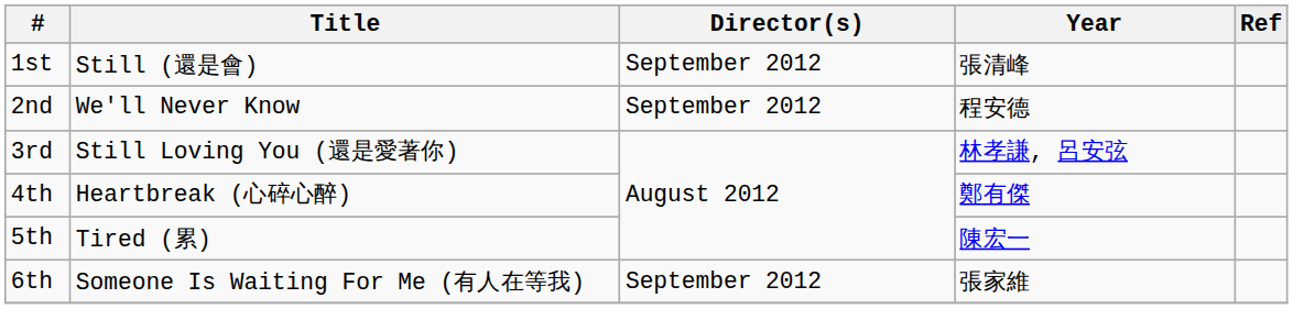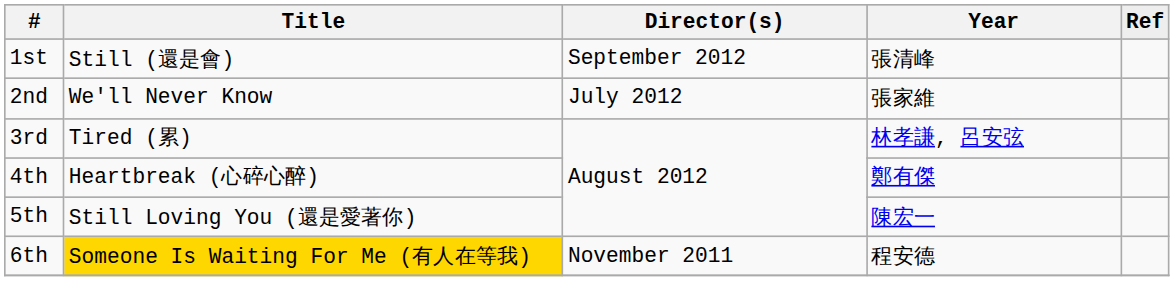 <table class="wikitable">
 <tr bgcolor="#EEEEEE" style="font-weight:bold;">
 <th width="30px">#</th>
 <th width="300px">Title</th>
 <th width="180px">Director(s)</th>
 <th width="150px">Year</th>
 <td>Ref</td>
 </tr>
 <tr>
 <td>1st</td>
 <td>Still (還是會)</td>
 <td>September 2012</td>
 <td>張清峰</td>
 <td></td>
 </tr>
 <tr>
 <td>2nd</td>
 <td>We'll Never Know</td>
-<td>September 2012</td>
-<td>程安德</td>
+<td>July 2012</td>
+<td>張家維</td>
 <td></td>
 </tr>
 <tr>
 <td>3rd</td>
-<td>Still Loving You (還是愛著你)</td>
+<td>Tired (累)</td>
 <td rowspan="3">August 2012</td>
 <td><a href='#'>林孝謙</a>, <a href='#'>呂安弦</a></td>
 <td></td>
 </tr>
 <tr>
 <td>4th</td>
 <td>Heartbreak (心碎心醉)</td>
 <td><a href='#'>鄭有傑</a></td>
 <td></td>
 </tr>
 <tr>
 <td>5th</td>
-<td>Tired (累)</td>
+<td>Still Loving You (還是愛著你)</td>
 <td><a href='#'>陳宏一</a></td>
 <td></td>
 </tr>
 <tr>
 <td>6th</td>
-<td>Someone Is Waiting For Me (有人在等我)</td>
-<td>September 2012</td>
-<td>張家維</td>
+<td style="background: gold;">Someone Is Waiting For Me (有人在等我)</td>
+<td>November 2011</td>
+<td>程安德</td>
 <td></td>
 </tr>
 <tr>
 </tr>
 </table>
